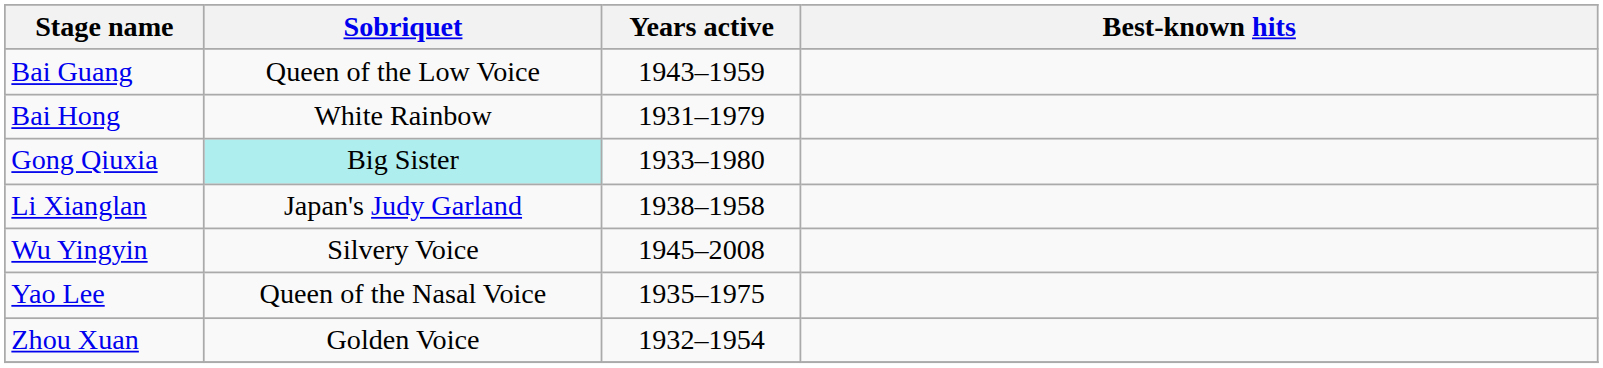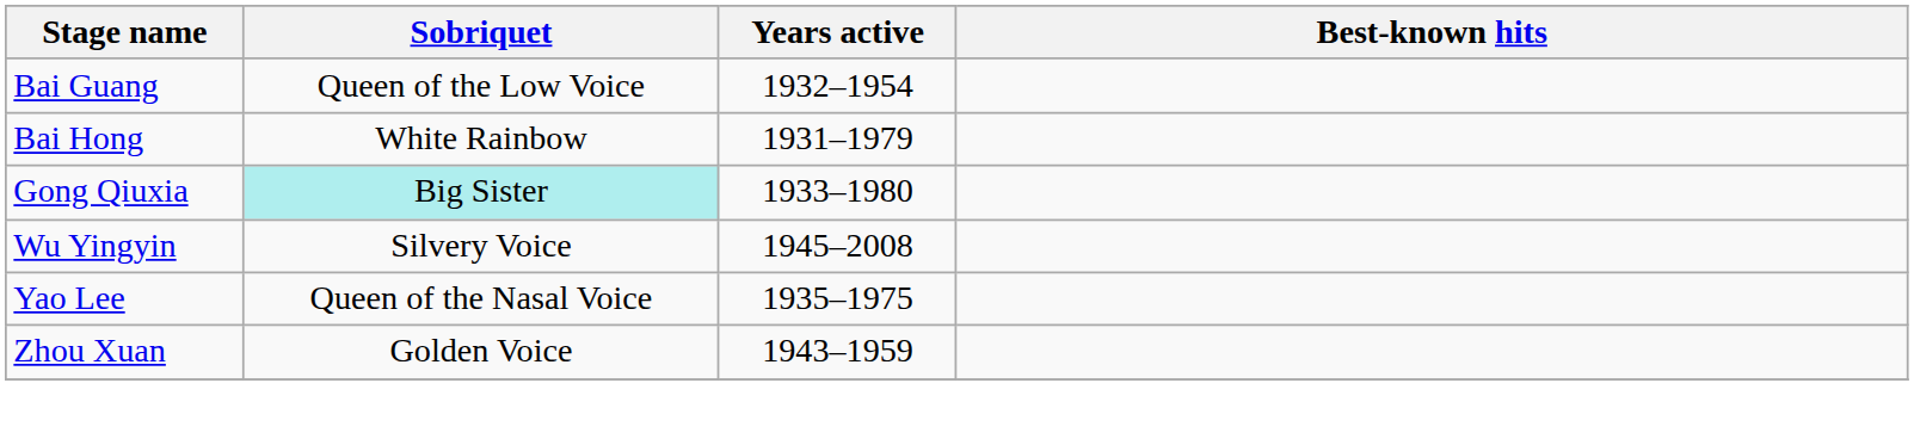 <table class="wikitable" style="text-align: center;">
 <tr>
 <th style="width:10%;">Stage name</th>
 <th style="width:20%;"><a href='#'>Sobriquet</a></th>
 <th style="width:10%;">Years active</th>
 <th style="width:40%;">Best-known <a href='#'>hits</a></th>
 </tr>
 <tr>
 <td style="text-align: left;"><a href='#'>Bai Guang</a><br></td>
 <td>Queen of the Low Voice<br></td>
-<td>1943–1959</td>
+<td>1932–1954</td>
 <td style="text-align: left;"></td>
 </tr>
 <tr>
 <td style="text-align: left;"><a href='#'>Bai Hong</a><br></td>
 <td>White Rainbow<br></td>
 <td>1931–1979</td>
 <td style="text-align: left;"></td>
 </tr>
 <tr>
 <td style="text-align: left;"><a href='#'>Gong Qiuxia</a><br></td>
 <td style="background: paleturquoise;">Big Sister<br></td>
 <td>1933–1980</td>
-<td style="text-align: left;"></td>
-</tr>
-<tr>
-<td style="text-align: left;"><a href='#'>Li Xianglan</a><br></td>
-<td>Japan's <a href='#'>Judy Garland</a></td>
-<td>1938–1958</td>
 <td style="text-align: left;"></td>
 </tr>
 <tr>
 <td style="text-align: left;"><a href='#'>Wu Yingyin</a><br></td>
 <td>Silvery Voice<br></td>
 <td>1945–2008</td>
 <td style="text-align: left;"></td>
 </tr>
 <tr>
 <td style="text-align: left;"><a href='#'>Yao Lee</a><br></td>
 <td>Queen of the Nasal Voice<br></td>
 <td>1935–1975</td>
 <td style="text-align: left;"></td>
 </tr>
 <tr>
 <td style="text-align: left;"><a href='#'>Zhou Xuan</a><br></td>
 <td>Golden Voice<br></td>
-<td>1932–1954</td>
+<td>1943–1959</td>
 <td style="text-align: left;"></td>
 </tr>
 <tr>
 </tr>
 </table>
